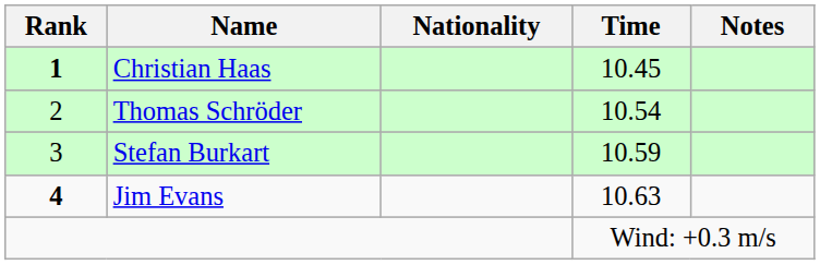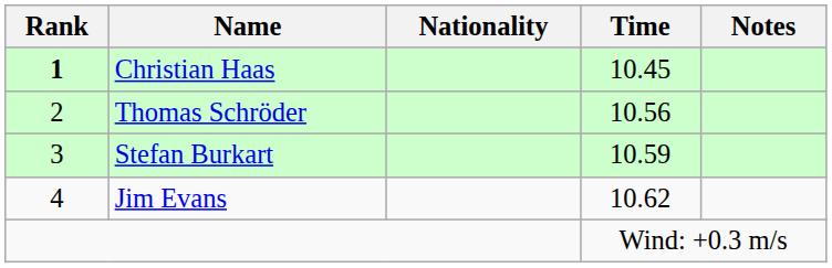 <table class="wikitable sortable" style="text-align:center;width: 55%">
 <tr>
 <th>Rank</th>
 <th>Name</th>
 <th>Nationality</th>
 <th>Time</th>
 <th>Notes</th>
 </tr>
 <tr bgcolor=ccffcc>
 <td><strong>1</strong></td>
 <td align=left><a href='#'>Christian Haas</a></td>
 <td align=left></td>
 <td>10.45</td>
 <td></td>
 </tr>
 <tr bgcolor=ccffcc>
 <td>2</td>
 <td align=left><a href='#'>Thomas Schröder</a></td>
 <td align=left></td>
-<td>10.54</td>
+<td>10.56</td>
 <td></td>
 </tr>
 <tr bgcolor=ccffcc>
 <td>3</td>
 <td align=left><a href='#'>Stefan Burkart</a></td>
 <td align=left></td>
 <td>10.59</td>
 <td></td>
 </tr>
 <tr>
-<td><strong>4</strong></td>
+<td>4</td>
 <td align=left><a href='#'>Jim Evans</a></td>
 <td align=left></td>
-<td>10.63</td>
+<td>10.62</td>
 <td></td>
 </tr>
 <tr>
 <td colspan="3"></td>
 <td colspan="2">Wind: +0.3 m/s</td>
 </tr>
 </table>
